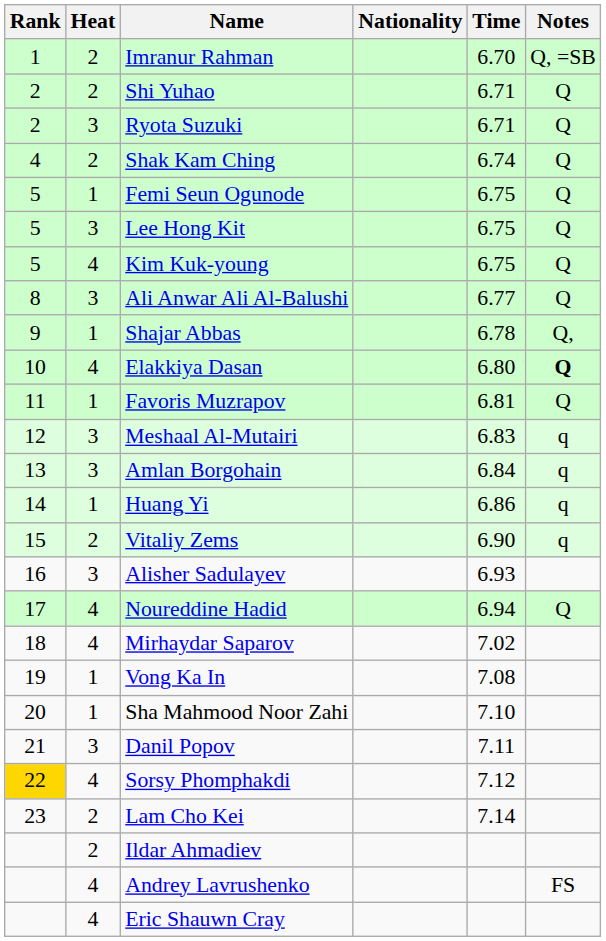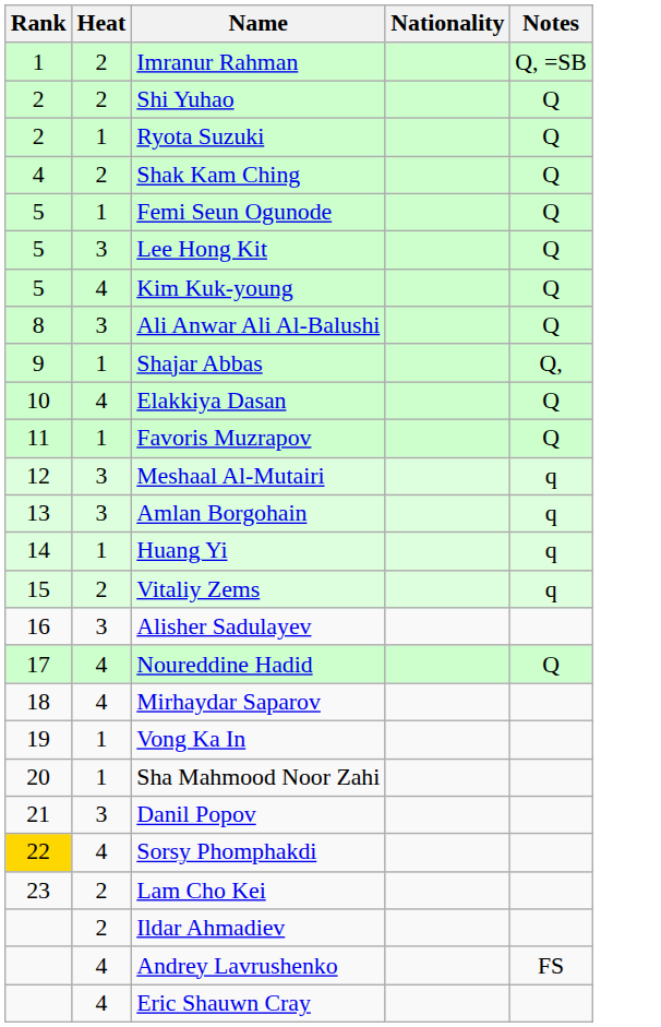 <table class="wikitable sortable" style="text-align:center">
 <tr>
 <th>Rank</th>
 <th>Heat</th>
 <th>Name</th>
 <th>Nationality</th>
-<th>Time</th>
 <th>Notes</th>
 </tr>
 <tr bgcolor=ccffcc>
 <td>1</td>
 <td>2</td>
 <td align=left><a href='#'>Imranur Rahman</a></td>
 <td align=left></td>
-<td>6.70</td>
 <td>Q, =SB</td>
 </tr>
 <tr bgcolor=ccffcc>
 <td>2</td>
 <td>2</td>
 <td align=left><a href='#'>Shi Yuhao</a></td>
 <td align=left></td>
-<td>6.71</td>
 <td>Q</td>
 </tr>
 <tr bgcolor=ccffcc>
 <td>2</td>
-<td>3</td>
+<td>1</td>
 <td align=left><a href='#'>Ryota Suzuki</a></td>
 <td align=left></td>
-<td>6.71</td>
 <td>Q</td>
 </tr>
 <tr bgcolor=ccffcc>
 <td>4</td>
 <td>2</td>
 <td align=left><a href='#'>Shak Kam Ching</a></td>
 <td align=left></td>
-<td>6.74</td>
 <td>Q</td>
 </tr>
 <tr bgcolor=ccffcc>
 <td>5</td>
 <td>1</td>
 <td align=left><a href='#'>Femi Seun Ogunode</a></td>
 <td align=left></td>
-<td>6.75</td>
 <td>Q</td>
 </tr>
 <tr bgcolor=ccffcc>
 <td>5</td>
 <td>3</td>
 <td align=left><a href='#'>Lee Hong Kit</a></td>
 <td align=left></td>
-<td>6.75</td>
 <td>Q</td>
 </tr>
 <tr bgcolor=ccffcc>
 <td>5</td>
 <td>4</td>
 <td align=left><a href='#'>Kim Kuk-young</a></td>
 <td align=left></td>
-<td>6.75</td>
 <td>Q</td>
 </tr>
 <tr bgcolor=ccffcc>
 <td>8</td>
 <td>3</td>
 <td align=left><a href='#'>Ali Anwar Ali Al-Balushi</a></td>
 <td align=left></td>
-<td>6.77</td>
 <td>Q</td>
 </tr>
 <tr bgcolor=ccffcc>
 <td>9</td>
 <td>1</td>
 <td align=left><a href='#'>Shajar Abbas</a></td>
 <td align=left></td>
-<td>6.78</td>
 <td>Q, </td>
 </tr>
 <tr bgcolor=ccffcc>
 <td>10</td>
 <td>4</td>
 <td align=left><a href='#'>Elakkiya Dasan</a></td>
 <td align=left></td>
-<td>6.80</td>
-<td><strong>Q</strong></td>
+<td>Q</td>
 </tr>
 <tr bgcolor=ccffcc>
 <td>11</td>
 <td>1</td>
 <td align=left><a href='#'>Favoris Muzrapov</a></td>
 <td align=left></td>
-<td>6.81</td>
 <td>Q</td>
 </tr>
 <tr bgcolor=ddffdd>
 <td>12</td>
 <td>3</td>
 <td align=left><a href='#'>Meshaal Al-Mutairi</a></td>
 <td align=left></td>
-<td>6.83</td>
 <td>q</td>
 </tr>
 <tr bgcolor=ddffdd>
 <td>13</td>
 <td>3</td>
 <td align=left><a href='#'>Amlan Borgohain</a></td>
 <td align=left></td>
-<td>6.84</td>
 <td>q</td>
 </tr>
 <tr bgcolor=ddffdd>
 <td>14</td>
 <td>1</td>
 <td align=left><a href='#'>Huang Yi</a></td>
 <td align=left></td>
-<td>6.86</td>
 <td>q</td>
 </tr>
 <tr bgcolor=ddffdd>
 <td>15</td>
 <td>2</td>
 <td align=left><a href='#'>Vitaliy Zems</a></td>
 <td align=left></td>
-<td>6.90</td>
 <td>q</td>
 </tr>
 <tr>
 <td>16</td>
 <td>3</td>
 <td align=left><a href='#'>Alisher Sadulayev</a></td>
 <td align=left></td>
-<td>6.93</td>
 <td></td>
 </tr>
 <tr bgcolor=ccffcc>
 <td>17</td>
 <td>4</td>
 <td align=left><a href='#'>Noureddine Hadid</a></td>
 <td align=left></td>
-<td>6.94</td>
 <td>Q</td>
 </tr>
 <tr>
 <td>18</td>
 <td>4</td>
 <td align=left><a href='#'>Mirhaydar Saparov</a></td>
 <td align=left></td>
-<td>7.02</td>
 <td></td>
 </tr>
 <tr>
 <td>19</td>
 <td>1</td>
 <td align=left><a href='#'>Vong Ka In</a></td>
 <td align=left></td>
-<td>7.08</td>
 <td></td>
 </tr>
 <tr>
 <td>20</td>
 <td>1</td>
 <td align=left>Sha Mahmood Noor Zahi</td>
 <td align=left></td>
-<td>7.10</td>
 <td></td>
 </tr>
 <tr>
 <td>21</td>
 <td>3</td>
 <td align=left><a href='#'>Danil Popov</a></td>
 <td align=left></td>
-<td>7.11</td>
 <td></td>
 </tr>
 <tr>
 <td style="background: gold;">22</td>
 <td>4</td>
 <td align=left><a href='#'>Sorsy Phomphakdi</a></td>
 <td align=left></td>
-<td>7.12</td>
 <td></td>
 </tr>
 <tr>
 <td>23</td>
 <td>2</td>
 <td align=left><a href='#'>Lam Cho Kei</a></td>
 <td align=left></td>
-<td>7.14</td>
 <td></td>
 </tr>
 <tr>
 <td></td>
 <td>2</td>
 <td align=left><a href='#'>Ildar Ahmadiev</a></td>
 <td align=left></td>
 <td></td>
-<td></td>
 </tr>
 <tr>
 <td></td>
 <td>4</td>
 <td align=left><a href='#'>Andrey Lavrushenko</a></td>
 <td align=left></td>
-<td></td>
 <td>FS</td>
 </tr>
 <tr>
 <td></td>
 <td>4</td>
 <td align=left><a href='#'>Eric Shauwn Cray</a></td>
 <td align=left></td>
 <td></td>
-<td></td>
 </tr>
 </table>
